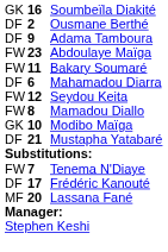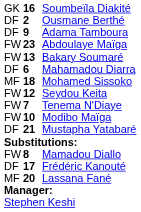 <table style="font-size: 90%" cellspacing="0" cellpadding="0">
 <tr>
 <th width="25"></th>
 <th width="25"></th>
 </tr>
 <tr>
 <td>GK</td>
 <td><strong>16</strong></td>
 <td><a href='#'>Soumbeïla Diakité</a></td>
 </tr>
 <tr>
 <td>DF</td>
 <td><strong>2</strong></td>
 <td><a href='#'>Ousmane Berthé</a></td>
 </tr>
 <tr>
 <td>DF</td>
 <td><strong>9</strong></td>
 <td><a href='#'>Adama Tamboura</a></td>
 </tr>
 <tr>
 <td>FW</td>
 <td><strong>23</strong></td>
 <td><a href='#'>Abdoulaye Maïga</a></td>
 </tr>
 <tr>
 <td>FW</td>
-<td><strong>11</strong></td>
+<td><strong>13</strong></td>
 <td><a href='#'>Bakary Soumaré</a></td>
 <td></td>
 </tr>
 <tr>
 <td>DF</td>
 <td><strong>6</strong></td>
 <td><a href='#'>Mahamadou Diarra</a></td>
 <td></td>
 </tr>
 <tr>
+<td>MF</td>
+<td><strong>18</strong></td>
+<td><a href='#'>Mohamed Sissoko</a></td>
+<td></td>
+<td></td>
+</tr>
+<tr>
 <td>FW</td>
 <td><strong>12</strong></td>
 <td><a href='#'>Seydou Keita</a></td>
 </tr>
 <tr>
 <td>FW</td>
-<td><strong>8</strong></td>
-<td><a href='#'>Mamadou Diallo</a></td>
+<td><strong>7</strong></td>
+<td><a href='#'>Tenema N'Diaye</a></td>
 <td></td>
 <td></td>
 </tr>
 <tr>
-<td>GK</td>
+<td>FW</td>
 <td><strong>10</strong></td>
 <td><a href='#'>Modibo Maïga</a></td>
 </tr>
 <tr>
 <td>DF</td>
 <td><strong>21</strong></td>
 <td><a href='#'>Mustapha Yatabaré</a></td>
 <td></td>
 <td></td>
 </tr>
 <tr>
 <td colspan=3><strong>Substitutions:</strong></td>
 </tr>
 <tr>
 <td>FW</td>
-<td><strong>7</strong></td>
-<td><a href='#'>Tenema N'Diaye</a></td>
+<td><strong>8</strong></td>
+<td><a href='#'>Mamadou Diallo</a></td>
 <td></td>
 <td></td>
 </tr>
 <tr>
 <td>DF</td>
 <td><strong>17</strong></td>
 <td><a href='#'>Frédéric Kanouté</a></td>
 <td></td>
 <td></td>
 </tr>
 <tr>
 <td>MF</td>
 <td><strong>20</strong></td>
 <td><a href='#'>Lassana Fané</a></td>
 <td></td>
 <td></td>
 </tr>
 <tr>
 <td colspan=3><strong>Manager:</strong></td>
 </tr>
 <tr>
 <td colspan=4> <a href='#'>Stephen Keshi</a></td>
 </tr>
 </table>
